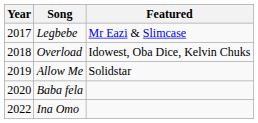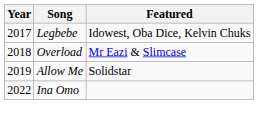 <table class="wikitable">
 <tr>
 <th>Year</th>
 <th>Song</th>
 <th>Featured</th>
 </tr>
 <tr>
 <td>2017</td>
 <td><em>Legbebe</em></td>
-<td><a href='#'>Mr Eazi</a> & <a href='#'>Slimcase</a></td>
+<td>Idowest, Oba Dice, Kelvin Chuks</td>
 </tr>
 <tr>
 <td>2018</td>
 <td><em>Overload</em></td>
-<td>Idowest, Oba Dice, Kelvin Chuks</td>
+<td><a href='#'>Mr Eazi</a> & <a href='#'>Slimcase</a></td>
 </tr>
 <tr>
 <td>2019</td>
 <td><em>Allow Me</em></td>
 <td>Solidstar</td>
 </tr>
 <tr>
-<td>2020</td>
-<td><em>Baba fela</em></td>
-<td></td>
-</tr>
-<tr>
 <td>2022</td>
 <td><em>Ina Omo</em></td>
 <td></td>
 </tr>
 </table>
